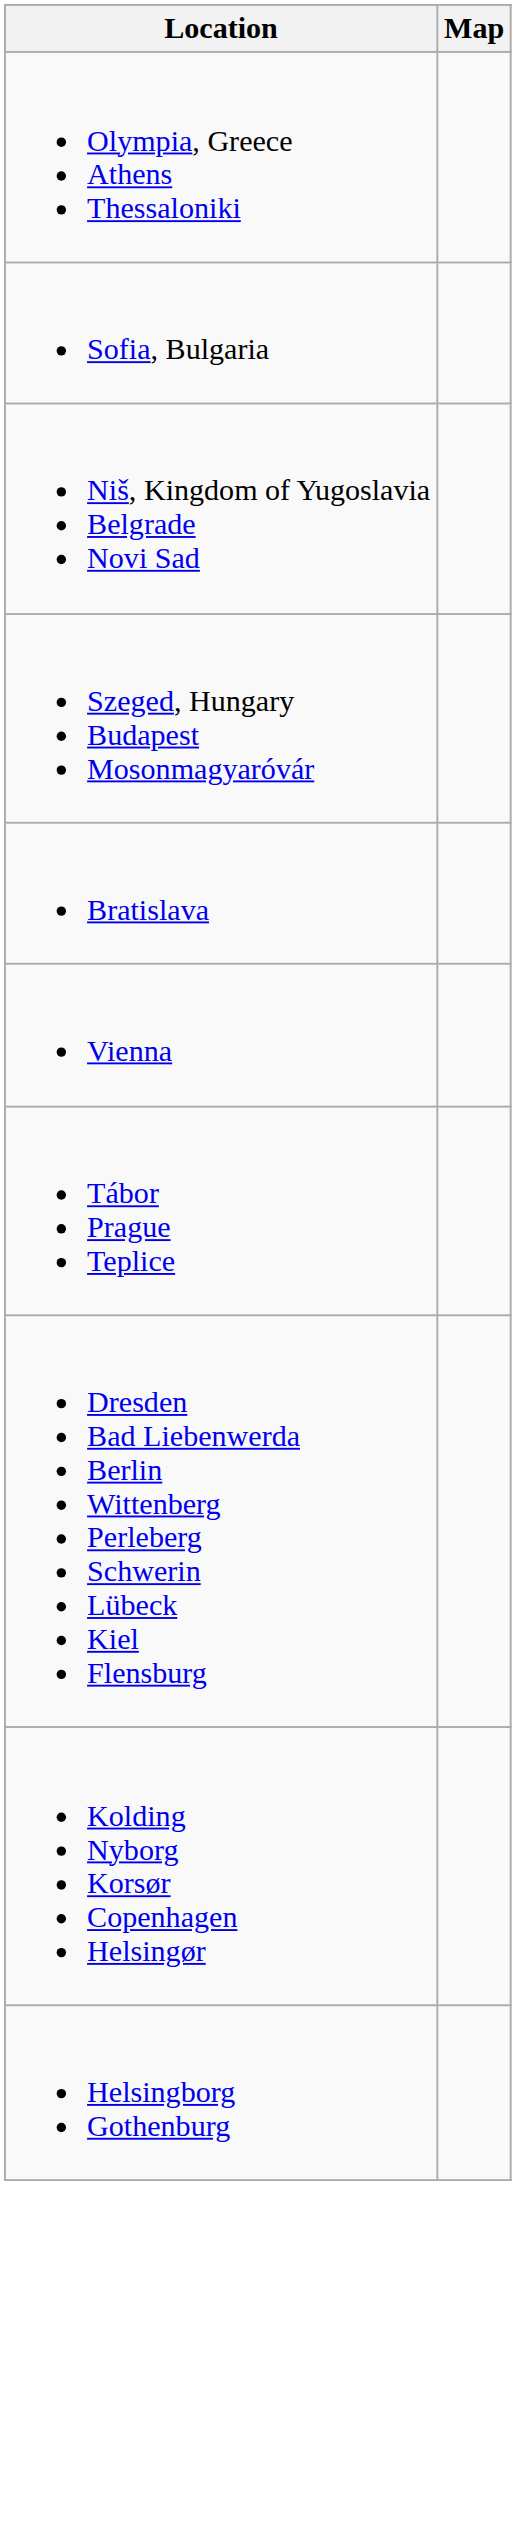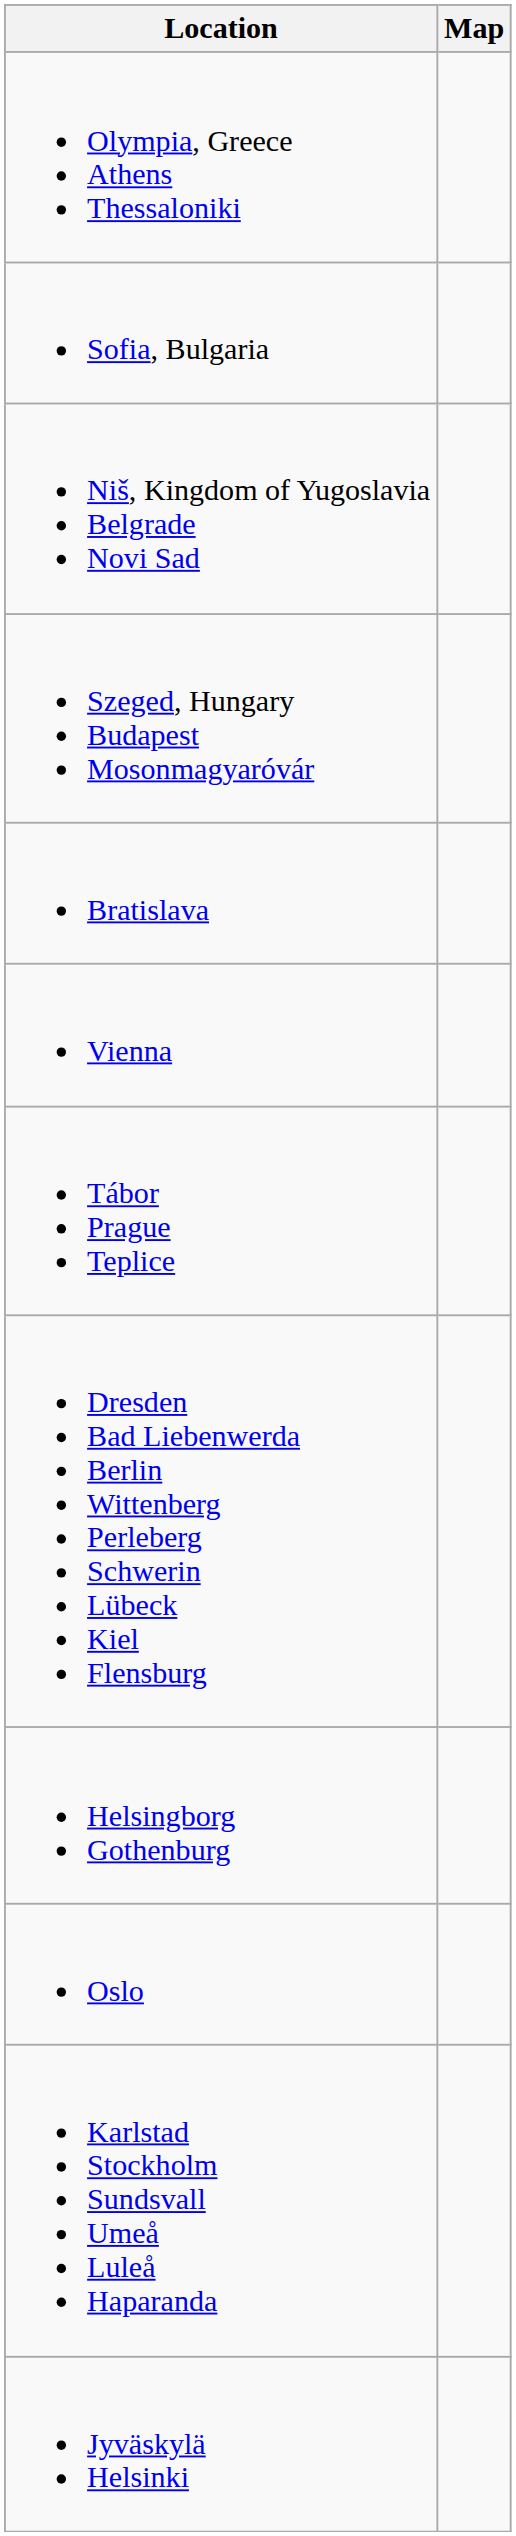 <table class=wikitable>
 <tr>
 <th>Location</th>
 <th>Map</th>
 </tr>
 <tr>
 <td><br><ul><li><a href='#'>Olympia</a>, Greece</li><li><a href='#'>Athens</a></li><li><a href='#'>Thessaloniki</a></li></ul></td>
 <td></td>
 </tr>
 <tr>
 <td><br><ul><li><a href='#'>Sofia</a>, Bulgaria</li></ul></td>
 <td></td>
 </tr>
 <tr>
 <td><br><ul><li><a href='#'>Niš</a>, Kingdom of Yugoslavia</li><li><a href='#'>Belgrade</a></li><li><a href='#'>Novi Sad</a></li></ul></td>
 <td></td>
 </tr>
 <tr>
 <td><br><ul><li><a href='#'>Szeged</a>, Hungary</li><li><a href='#'>Budapest</a></li><li><a href='#'>Mosonmagyaróvár</a></li></ul></td>
 <td></td>
 </tr>
 <tr>
 <td><br><ul><li><a href='#'>Bratislava</a></li></ul></td>
 <td></td>
 </tr>
 <tr>
 <td><br><ul><li><a href='#'>Vienna</a></li></ul></td>
 <td></td>
 </tr>
 <tr>
 <td><br><ul><li><a href='#'>Tábor</a></li><li><a href='#'>Prague</a></li><li><a href='#'>Teplice</a></li></ul></td>
 <td></td>
 </tr>
 <tr>
 <td><br><ul><li><a href='#'>Dresden</a></li><li><a href='#'>Bad Liebenwerda</a></li><li><a href='#'>Berlin</a></li><li><a href='#'>Wittenberg</a></li><li><a href='#'>Perleberg</a></li><li><a href='#'>Schwerin</a></li><li><a href='#'>Lübeck</a></li><li><a href='#'>Kiel</a></li><li><a href='#'>Flensburg</a></li></ul></td>
 <td></td>
 </tr>
 <tr>
-<td><br><ul><li><a href='#'>Kolding</a></li><li><a href='#'>Nyborg</a></li><li><a href='#'>Korsør</a></li><li><a href='#'>Copenhagen</a></li><li><a href='#'>Helsingør</a></li></ul></td>
+<td><br><ul><li><a href='#'>Helsingborg</a></li><li><a href='#'>Gothenburg</a></li></ul></td>
 <td></td>
 </tr>
 <tr>
-<td><br><ul><li><a href='#'>Helsingborg</a></li><li><a href='#'>Gothenburg</a></li></ul></td>
+<td><br><ul><li><a href='#'>Oslo</a></li></ul></td>
+<td></td>
+</tr>
+<tr>
+<td><br><ul><li><a href='#'>Karlstad</a></li><li><a href='#'>Stockholm</a></li><li><a href='#'>Sundsvall</a></li><li><a href='#'>Umeå</a></li><li><a href='#'>Luleå</a></li><li><a href='#'>Haparanda</a></li></ul></td>
+<td></td>
+</tr>
+<tr>
+<td><br><ul><li><a href='#'>Jyväskylä</a></li><li><a href='#'>Helsinki</a></li></ul></td>
 <td></td>
 </tr>
 </table>
